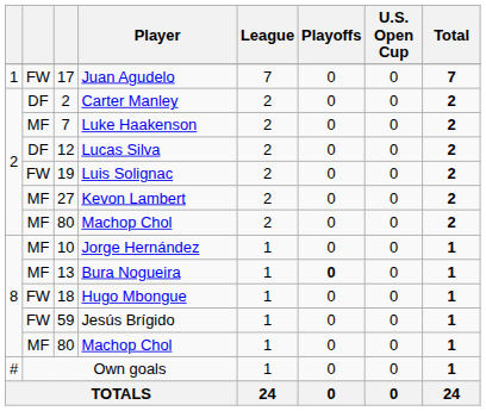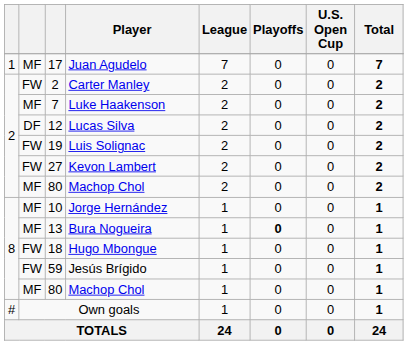 <table class="wikitable sortable" style="font-size: 95%; text-align: center;">
 <tr>
 <th width=10></th>
 <th width=10></th>
 <th width=10></th>
 <th width=150>Player</th>
 <th width=50>League</th>
 <th width=50>Playoffs</th>
 <th width=50>U.S. Open Cup</th>
 <th width=50>Total</th>
 </tr>
 <tr>
 </tr>
 <tr class="sortbottom">
 </tr>
 <tr>
 <td>1</td>
-<td>FW</td>
+<td>MF</td>
 <td>17</td>
 <td align=left> <a href='#'>Juan Agudelo</a></td>
 <td>7</td>
 <td>0</td>
 <td>0</td>
 <td><strong>7</strong></td>
 </tr>
 <tr>
 <td rowspan=6>2</td>
-<td>DF</td>
+<td>FW</td>
 <td>2</td>
 <td align=left> <a href='#'>Carter Manley</a></td>
 <td>2</td>
 <td>0</td>
 <td>0</td>
 <td><strong>2</strong></td>
 </tr>
 <tr>
 <td>MF</td>
 <td>7</td>
 <td align=left> <a href='#'>Luke Haakenson</a></td>
 <td>2</td>
 <td>0</td>
 <td>0</td>
 <td><strong>2</strong></td>
 </tr>
 <tr>
 <td>DF</td>
 <td>12</td>
 <td align=left> <a href='#'>Lucas Silva</a></td>
 <td>2</td>
 <td>0</td>
 <td>0</td>
 <td><strong>2</strong></td>
 </tr>
 <tr>
 <td>FW</td>
 <td>19</td>
 <td align=left> <a href='#'>Luis Solignac</a></td>
 <td>2</td>
 <td>0</td>
 <td>0</td>
 <td><strong>2</strong></td>
 </tr>
 <tr>
-<td>MF</td>
+<td>FW</td>
 <td>27</td>
 <td align=left> <a href='#'>Kevon Lambert</a></td>
 <td>2</td>
 <td>0</td>
 <td>0</td>
 <td><strong>2</strong></td>
 </tr>
 <tr>
 <td>MF</td>
 <td>80</td>
 <td align=left> <a href='#'>Machop Chol</a></td>
 <td>2</td>
 <td>0</td>
 <td>0</td>
 <td><strong>2</strong></td>
 </tr>
 <tr>
 <td rowspan=5>8</td>
 <td>MF</td>
 <td>10</td>
 <td align=left> <a href='#'>Jorge Hernández</a></td>
 <td>1</td>
 <td>0</td>
 <td>0</td>
 <td><strong>1</strong></td>
 </tr>
 <tr>
 <td>MF</td>
 <td>13</td>
 <td align=left> <a href='#'>Bura Nogueira</a></td>
 <td>1</td>
 <td><strong>0</strong></td>
 <td>0</td>
 <td><strong>1</strong></td>
 </tr>
 <tr>
 <td>FW</td>
 <td>18</td>
 <td align=left> <a href='#'>Hugo Mbongue</a></td>
 <td>1</td>
 <td>0</td>
 <td>0</td>
 <td><strong>1</strong></td>
 </tr>
 <tr>
 <td>FW</td>
 <td>59</td>
 <td align=left> Jesús Brígido</td>
 <td>1</td>
 <td>0</td>
 <td>0</td>
 <td><strong>1</strong></td>
 </tr>
 <tr>
 <td>MF</td>
 <td>80</td>
 <td align=left> <a href='#'>Machop Chol</a></td>
 <td>1</td>
 <td>0</td>
 <td>0</td>
 <td><strong>1</strong></td>
 </tr>
 <tr>
 <td>#</td>
 <td colspan="3">Own goals</td>
 <td>1</td>
 <td>0</td>
 <td>0</td>
 <td><strong>1</strong></td>
 </tr>
 <tr>
 <th colspan="4">TOTALS</th>
 <th>24</th>
 <th>0</th>
 <th>0</th>
 <th>24</th>
 </tr>
 </table>
